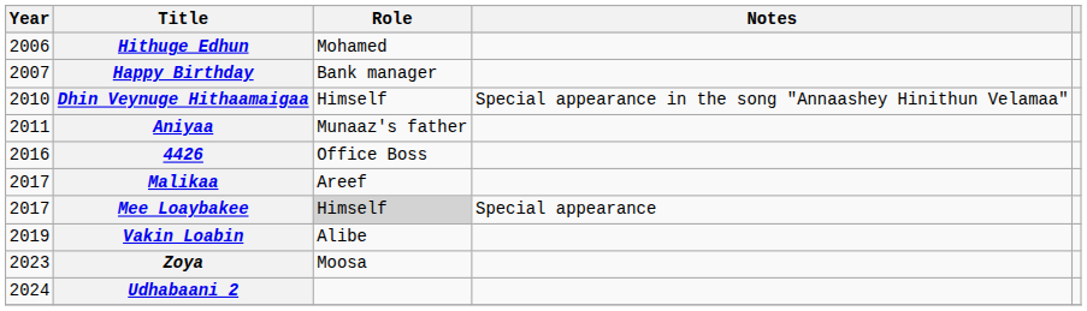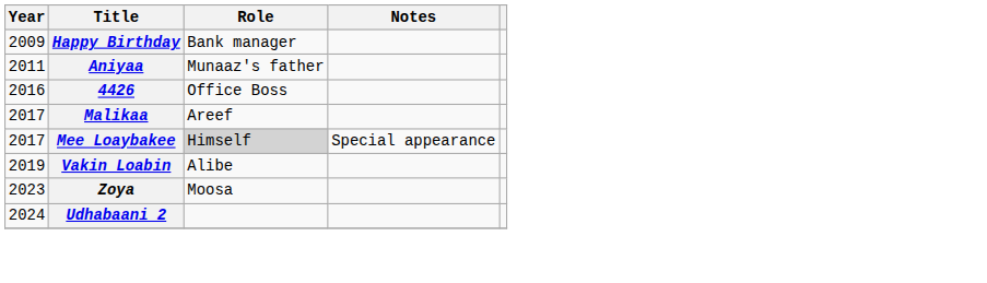 <table class="wikitable sortable plainrowheaders">
 <tr style="background:#ccc; text-align:center;">
 <th scope="col">Year</th>
 <th scope="col">Title</th>
 <th scope="col">Role</th>
 <th scope="col">Notes</th>
 <th scope="col" class="unsortable"></th>
 </tr>
 <tr>
-<td>2006</td>
-<th scope="row"><em><a href='#'>Hithuge Edhun</a></em></th>
-<td>Mohamed</td>
-<td></td>
-<td style="text-align: center;"></td>
-</tr>
-<tr>
-<td>2007</td>
+<td>2009</td>
 <th scope="row"><em><a href='#'>Happy Birthday</a></em></th>
 <td>Bank manager</td>
 <td></td>
-<td style="text-align: center;"></td>
-</tr>
-<tr>
-<td>2010</td>
-<th scope="row"><em><a href='#'>Dhin Veynuge Hithaamaigaa</a></em></th>
-<td>Himself</td>
-<td>Special appearance in the song "Annaashey Hinithun Velamaa"</td>
 <td style="text-align: center;"></td>
 </tr>
 <tr>
 <td>2011</td>
 <th scope="row"><em><a href='#'>Aniyaa</a></em></th>
 <td>Munaaz's father</td>
 <td></td>
 <td style="text-align: center;"></td>
 </tr>
 <tr>
 <td>2016</td>
 <th scope="row"><em><a href='#'>4426</a></em></th>
 <td>Office Boss</td>
 <td></td>
 <td style="text-align: center;"></td>
 </tr>
 <tr>
 <td>2017</td>
 <th scope="row"><em><a href='#'>Malikaa</a></em></th>
 <td>Areef</td>
 <td></td>
 <td style="text-align: center;"></td>
 </tr>
 <tr>
 <td>2017</td>
 <th scope="row"><em><a href='#'>Mee Loaybakee</a></em></th>
 <td style="background: lightgrey;">Himself</td>
 <td>Special appearance</td>
 <td style="text-align: center;"></td>
 </tr>
 <tr>
 <td>2019</td>
 <th scope="row"><em><a href='#'>Vakin Loabin</a></em></th>
 <td>Alibe</td>
 <td></td>
 <td style="text-align: center;"></td>
 </tr>
 <tr>
 <td>2023</td>
 <th scope="row"><em>Zoya</em></th>
 <td>Moosa</td>
 <td></td>
 <td style="text-align: center;"></td>
 </tr>
 <tr>
 <td>2024</td>
 <th scope="row"><em><a href='#'>Udhabaani 2</a></em></th>
 <td></td>
 <td></td>
 <td style="text-align:center;"></td>
 </tr>
 <tr>
 </tr>
 </table>
